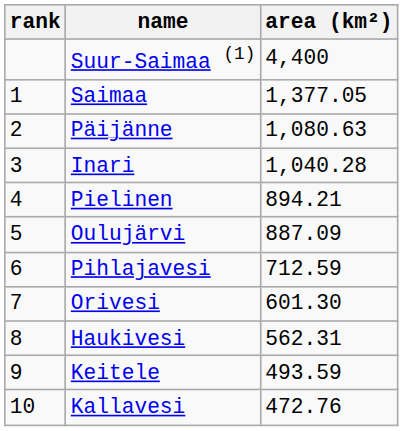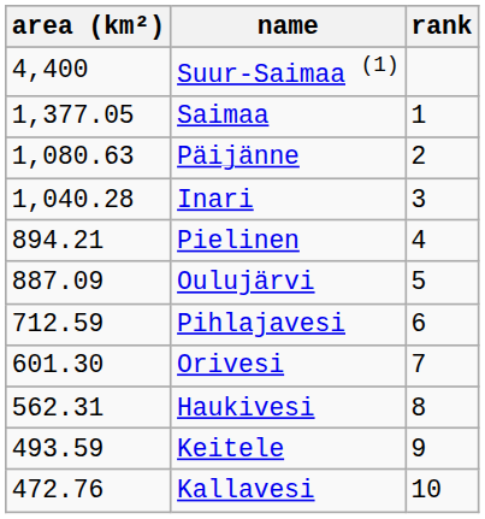 <table class="wikitable sortable">
 <tr>
+<th>area (km²)</th>
+<th>name</th>
 <th>rank</th>
-<th>name</th>
-<th>area (km²)</th>
 </tr>
 <tr>
+<td>4,400</td>
+<td><a href='#'>Suur-Saimaa</a> <sup>(1)</sup></td>
 <td></td>
-<td><a href='#'>Suur-Saimaa</a> <sup>(1)</sup></td>
-<td>4,400</td>
 </tr>
 <tr>
+<td>1,377.05</td>
+<td><a href='#'>Saimaa</a></td>
 <td>1</td>
-<td><a href='#'>Saimaa</a></td>
-<td>1,377.05</td>
 </tr>
 <tr>
+<td>1,080.63</td>
+<td><a href='#'>Päijänne</a></td>
 <td>2</td>
-<td><a href='#'>Päijänne</a></td>
-<td>1,080.63</td>
 </tr>
 <tr>
+<td>1,040.28</td>
+<td><a href='#'>Inari</a></td>
 <td>3</td>
-<td><a href='#'>Inari</a></td>
-<td>1,040.28</td>
 </tr>
 <tr>
+<td>894.21</td>
+<td><a href='#'>Pielinen</a></td>
 <td>4</td>
-<td><a href='#'>Pielinen</a></td>
-<td>894.21</td>
 </tr>
 <tr>
+<td>887.09</td>
+<td><a href='#'>Oulujärvi</a></td>
 <td>5</td>
-<td><a href='#'>Oulujärvi</a></td>
-<td>887.09</td>
 </tr>
 <tr>
+<td>712.59</td>
+<td><a href='#'>Pihlajavesi</a></td>
 <td>6</td>
-<td><a href='#'>Pihlajavesi</a></td>
-<td>712.59</td>
 </tr>
 <tr>
+<td>601.30</td>
+<td><a href='#'>Orivesi</a></td>
 <td>7</td>
-<td><a href='#'>Orivesi</a></td>
-<td>601.30</td>
 </tr>
 <tr>
+<td>562.31</td>
+<td><a href='#'>Haukivesi</a></td>
 <td>8</td>
-<td><a href='#'>Haukivesi</a></td>
-<td>562.31</td>
 </tr>
 <tr>
+<td>493.59</td>
+<td><a href='#'>Keitele</a></td>
 <td>9</td>
-<td><a href='#'>Keitele</a></td>
-<td>493.59</td>
 </tr>
 <tr>
+<td>472.76</td>
+<td><a href='#'>Kallavesi</a></td>
 <td>10</td>
-<td><a href='#'>Kallavesi</a></td>
-<td>472.76</td>
 </tr>
 </table>
